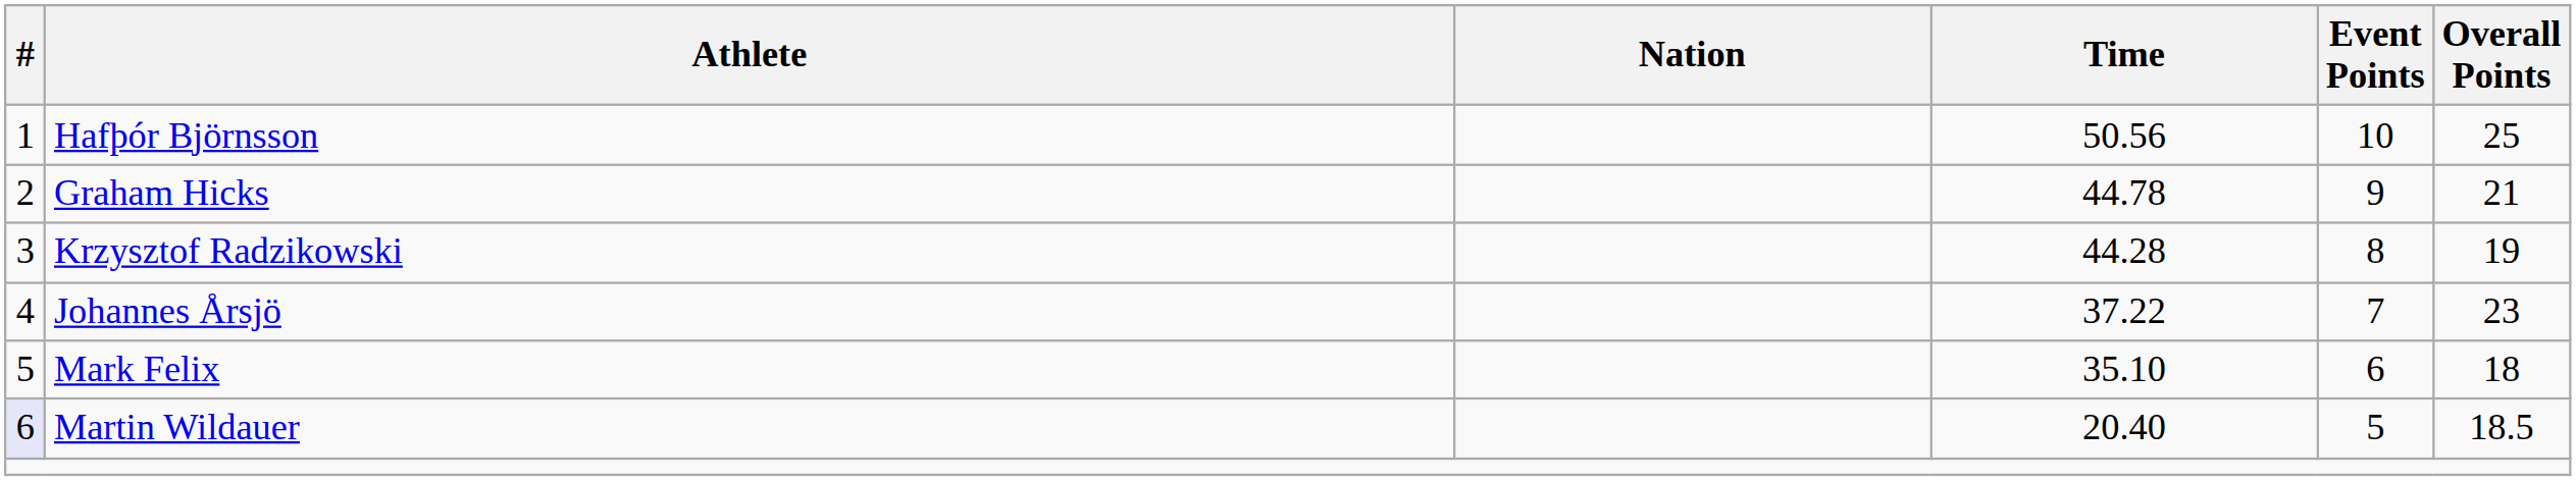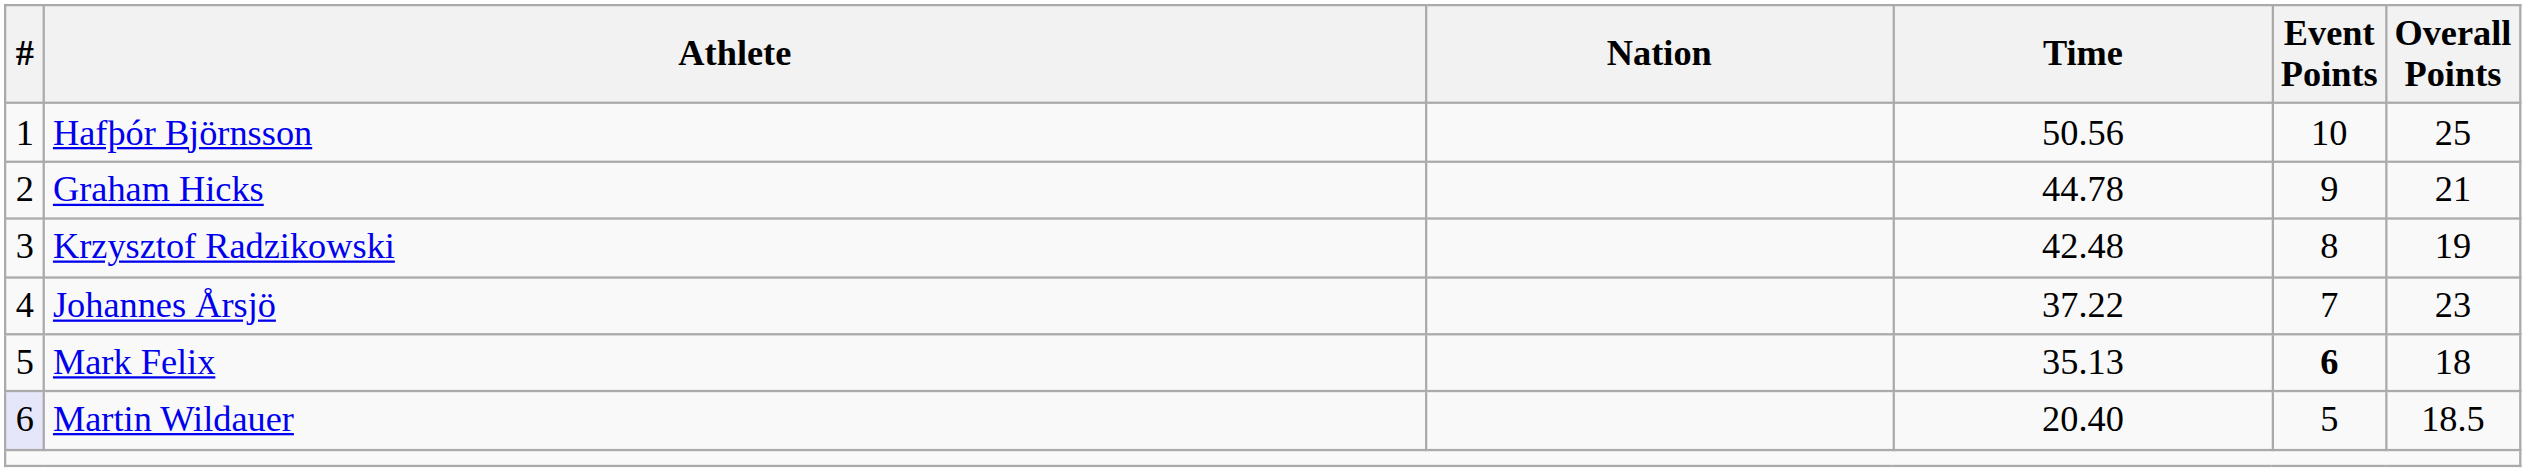 <table class="wikitable sortable" style="text-align:center;width: 70%;">
 <tr>
 <th scope="col" style="width: 10px;">#</th>
 <th scope="col">Athlete</th>
 <th scope="col">Nation</th>
 <th scope="col">Time</th>
 <th scope="col" style="width: 10px;">Event Points</th>
 <th scope="col" style="width: 10px;">Overall Points</th>
 </tr>
 <tr>
 <td>1</td>
 <td align=left><a href='#'>Hafþór Björnsson</a></td>
 <td align=left></td>
 <td>50.56</td>
 <td>10</td>
 <td>25</td>
 </tr>
 <tr>
 <td>2</td>
 <td align=left><a href='#'>Graham Hicks</a></td>
 <td align=left></td>
 <td>44.78</td>
 <td>9</td>
 <td>21</td>
 </tr>
 <tr>
 <td>3</td>
 <td align=left><a href='#'>Krzysztof Radzikowski</a></td>
 <td align=left></td>
-<td>44.28</td>
+<td>42.48</td>
 <td>8</td>
 <td>19</td>
 </tr>
 <tr>
 <td>4</td>
 <td align=left><a href='#'>Johannes Årsjö</a></td>
 <td align=left></td>
 <td>37.22</td>
 <td>7</td>
 <td>23</td>
 </tr>
 <tr>
 <td>5</td>
 <td align=left><a href='#'>Mark Felix</a></td>
 <td align=left></td>
-<td>35.10</td>
-<td>6</td>
+<td>35.13</td>
+<td><strong>6</strong></td>
 <td>18</td>
 </tr>
 <tr>
 <td style="background: lavender;">6</td>
 <td align=left><a href='#'>Martin Wildauer</a></td>
 <td align=left></td>
 <td>20.40</td>
 <td>5</td>
 <td>18.5</td>
 </tr>
 <tr class="sortbottom">
 <td colspan="6"></td>
 </tr>
 </table>
